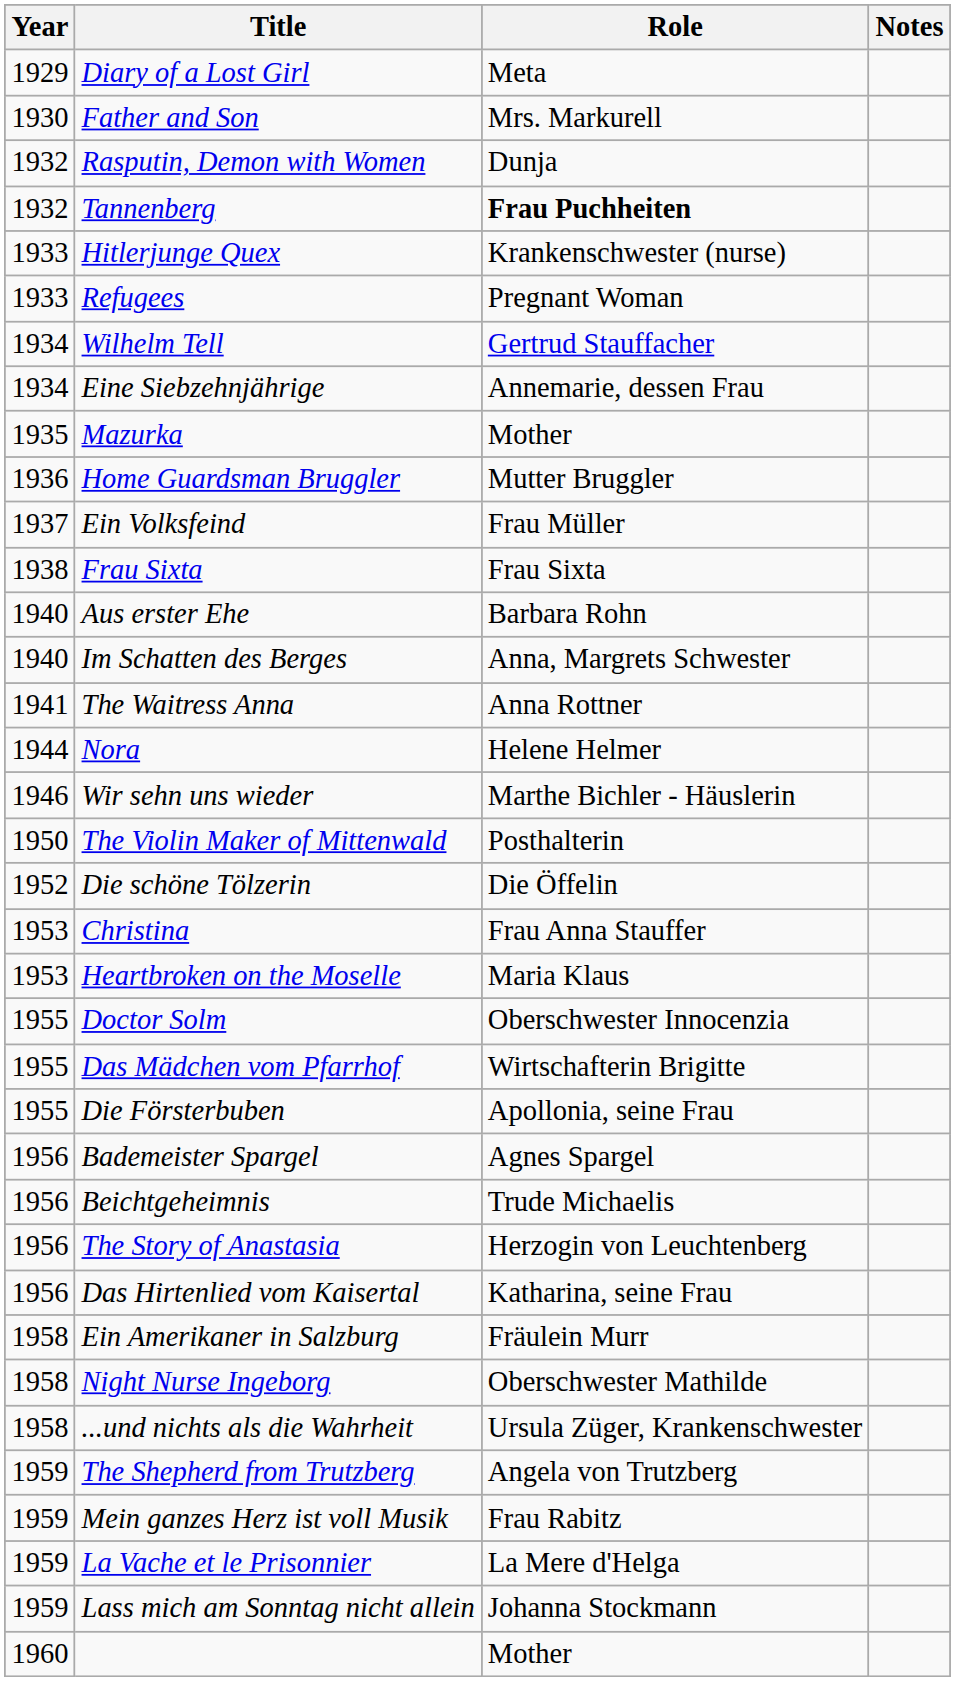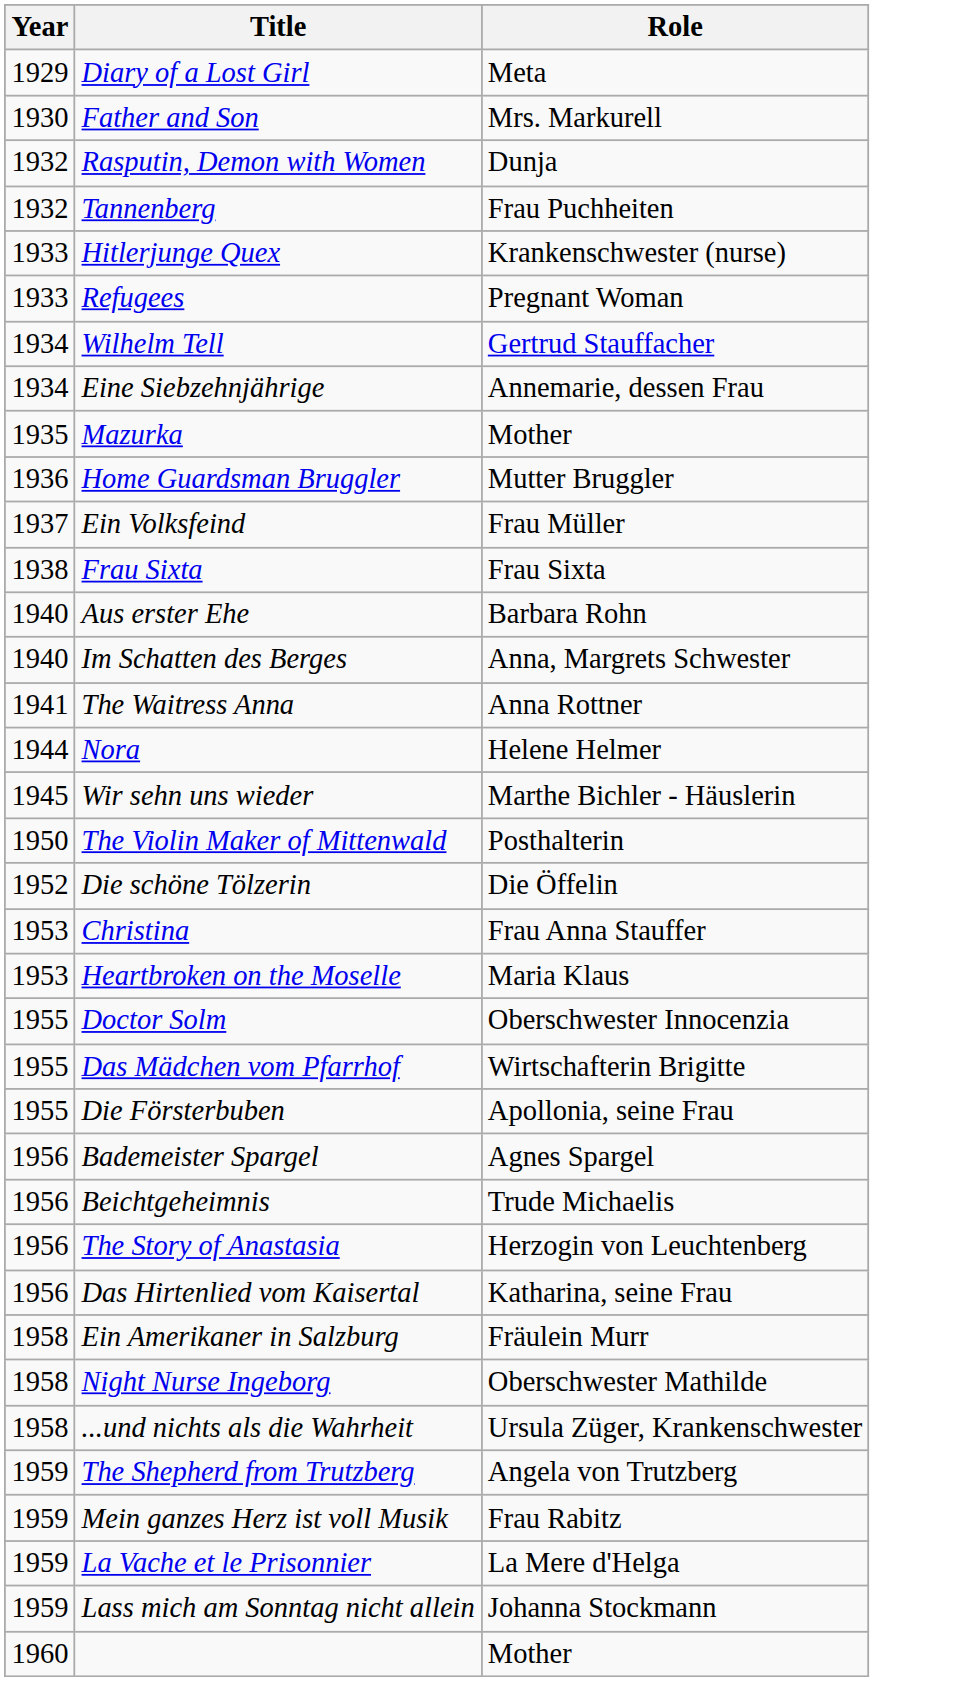 <table class="wikitable">
 <tr>
 <th>Year</th>
 <th>Title</th>
 <th>Role</th>
-<th>Notes</th>
 </tr>
 <tr>
 <td>1929</td>
 <td><em><a href='#'>Diary of a Lost Girl</a></em></td>
 <td>Meta</td>
-<td></td>
 </tr>
 <tr>
 <td>1930</td>
 <td><em><a href='#'>Father and Son</a></em></td>
 <td>Mrs. Markurell</td>
-<td></td>
 </tr>
 <tr>
 <td>1932</td>
 <td><em><a href='#'>Rasputin, Demon with Women</a></em></td>
 <td>Dunja</td>
-<td></td>
 </tr>
 <tr>
 <td>1932</td>
 <td><em><a href='#'>Tannenberg</a></em></td>
-<td><strong>Frau Puchheiten</strong></td>
-<td></td>
+<td>Frau Puchheiten</td>
 </tr>
 <tr>
 <td>1933</td>
 <td><em><a href='#'>Hitlerjunge Quex</a></em></td>
 <td>Krankenschwester (nurse)</td>
-<td></td>
 </tr>
 <tr>
 <td>1933</td>
 <td><em><a href='#'>Refugees</a></em></td>
 <td>Pregnant Woman</td>
-<td></td>
 </tr>
 <tr>
 <td>1934</td>
 <td><em><a href='#'>Wilhelm Tell</a></em></td>
 <td><a href='#'>Gertrud Stauffacher</a></td>
-<td></td>
 </tr>
 <tr>
 <td>1934</td>
 <td><em>Eine Siebzehnjährige</em></td>
 <td>Annemarie, dessen Frau</td>
-<td></td>
 </tr>
 <tr>
 <td>1935</td>
 <td><em><a href='#'>Mazurka</a></em></td>
 <td>Mother</td>
-<td></td>
 </tr>
 <tr>
 <td>1936</td>
 <td><em><a href='#'>Home Guardsman Bruggler</a></em></td>
 <td>Mutter Bruggler</td>
-<td></td>
 </tr>
 <tr>
 <td>1937</td>
 <td><em>Ein Volksfeind</em></td>
 <td>Frau Müller</td>
-<td></td>
 </tr>
 <tr>
 <td>1938</td>
 <td><em><a href='#'>Frau Sixta</a></em></td>
 <td>Frau Sixta</td>
-<td></td>
 </tr>
 <tr>
 <td>1940</td>
 <td><em>Aus erster Ehe</em></td>
 <td>Barbara Rohn</td>
-<td></td>
 </tr>
 <tr>
 <td>1940</td>
 <td><em>Im Schatten des Berges</em></td>
 <td>Anna, Margrets Schwester</td>
-<td></td>
 </tr>
 <tr>
 <td>1941</td>
 <td><em>The Waitress Anna</em></td>
 <td>Anna Rottner</td>
-<td></td>
 </tr>
 <tr>
 <td>1944</td>
 <td><em><a href='#'>Nora</a></em></td>
 <td>Helene Helmer</td>
-<td></td>
 </tr>
 <tr>
-<td>1946</td>
+<td>1945</td>
 <td><em>Wir sehn uns wieder</em></td>
 <td>Marthe Bichler - Häuslerin</td>
-<td></td>
 </tr>
 <tr>
 <td>1950</td>
 <td><em><a href='#'>The Violin Maker of Mittenwald</a></em></td>
 <td>Posthalterin</td>
-<td></td>
 </tr>
 <tr>
 <td>1952</td>
 <td><em>Die schöne Tölzerin</em></td>
 <td>Die Öffelin</td>
-<td></td>
 </tr>
 <tr>
 <td>1953</td>
 <td><em><a href='#'>Christina</a></em></td>
 <td>Frau Anna Stauffer</td>
-<td></td>
 </tr>
 <tr>
 <td>1953</td>
 <td><em><a href='#'>Heartbroken on the Moselle</a></em></td>
 <td>Maria Klaus</td>
-<td></td>
 </tr>
 <tr>
 <td>1955</td>
 <td><em><a href='#'>Doctor Solm</a></em></td>
 <td>Oberschwester Innocenzia</td>
-<td></td>
 </tr>
 <tr>
 <td>1955</td>
 <td><em><a href='#'>Das Mädchen vom Pfarrhof</a></em></td>
 <td>Wirtschafterin Brigitte</td>
-<td></td>
 </tr>
 <tr>
 <td>1955</td>
 <td><em>Die Försterbuben</em></td>
 <td>Apollonia, seine Frau</td>
-<td></td>
 </tr>
 <tr>
 <td>1956</td>
 <td><em>Bademeister Spargel</em></td>
 <td>Agnes Spargel</td>
-<td></td>
 </tr>
 <tr>
 <td>1956</td>
 <td><em>Beichtgeheimnis</em></td>
 <td>Trude Michaelis</td>
-<td></td>
 </tr>
 <tr>
 <td>1956</td>
 <td><em><a href='#'>The Story of Anastasia</a></em></td>
 <td>Herzogin von Leuchtenberg</td>
-<td></td>
 </tr>
 <tr>
 <td>1956</td>
 <td><em>Das Hirtenlied vom Kaisertal</em></td>
 <td>Katharina, seine Frau</td>
-<td></td>
 </tr>
 <tr>
 <td>1958</td>
 <td><em>Ein Amerikaner in Salzburg</em></td>
 <td>Fräulein Murr</td>
-<td></td>
 </tr>
 <tr>
 <td>1958</td>
 <td><em><a href='#'>Night Nurse Ingeborg</a></em></td>
 <td>Oberschwester Mathilde</td>
-<td></td>
 </tr>
 <tr>
 <td>1958</td>
 <td><em>...und nichts als die Wahrheit</em></td>
 <td>Ursula Züger, Krankenschwester</td>
-<td></td>
 </tr>
 <tr>
 <td>1959</td>
 <td><em><a href='#'>The Shepherd from Trutzberg</a></em></td>
 <td>Angela von Trutzberg</td>
-<td></td>
 </tr>
 <tr>
 <td>1959</td>
 <td><em>Mein ganzes Herz ist voll Musik</em></td>
 <td>Frau Rabitz</td>
-<td></td>
 </tr>
 <tr>
 <td>1959</td>
 <td><em><a href='#'>La Vache et le Prisonnier</a></em></td>
 <td>La Mere d'Helga</td>
-<td></td>
 </tr>
 <tr>
 <td>1959</td>
 <td><em>Lass mich am Sonntag nicht allein</em></td>
 <td>Johanna Stockmann</td>
-<td></td>
 </tr>
 <tr>
 <td>1960</td>
 <td><em></em></td>
 <td>Mother</td>
-<td></td>
 </tr>
 </table>
